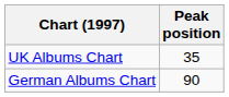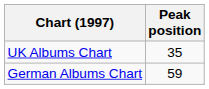 <table class="wikitable sortable" style="text-align:center;">
 <tr>
 <th>Chart (1997)</th>
 <th>Peak<br>position</th>
 </tr>
 <tr>
 <td align="left"><a href='#'>UK Albums Chart</a></td>
 <td>35</td>
 </tr>
 <tr>
 <td align="left"><a href='#'>German Albums Chart</a></td>
-<td>90</td>
+<td>59</td>
 </tr>
 </table>
